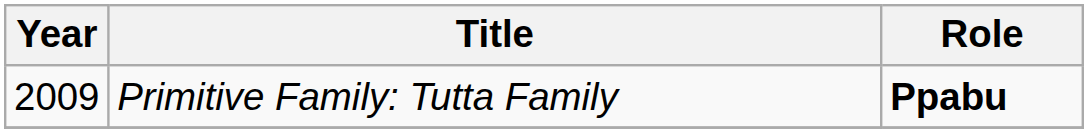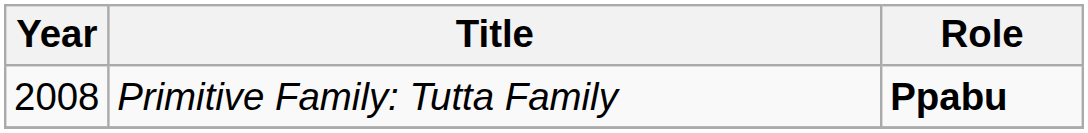 <table class = "wikitable" style="width:450px">
 <tr>
 <th width=10>Year</th>
 <th>Title</th>
 <th>Role</th>
 </tr>
 <tr>
-<td>2009</td>
+<td>2008</td>
 <td><em>Primitive Family: Tutta Family</em></td>
 <td><strong>Ppabu</strong></td>
 </tr>
 <tr>
 </tr>
 </table>
